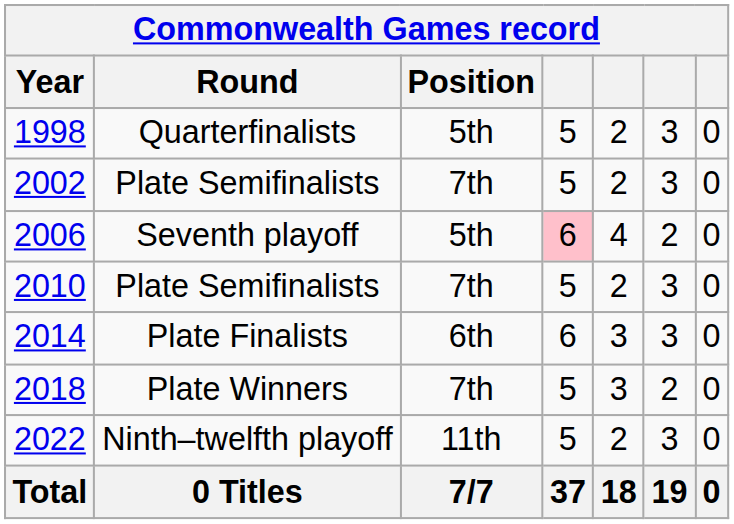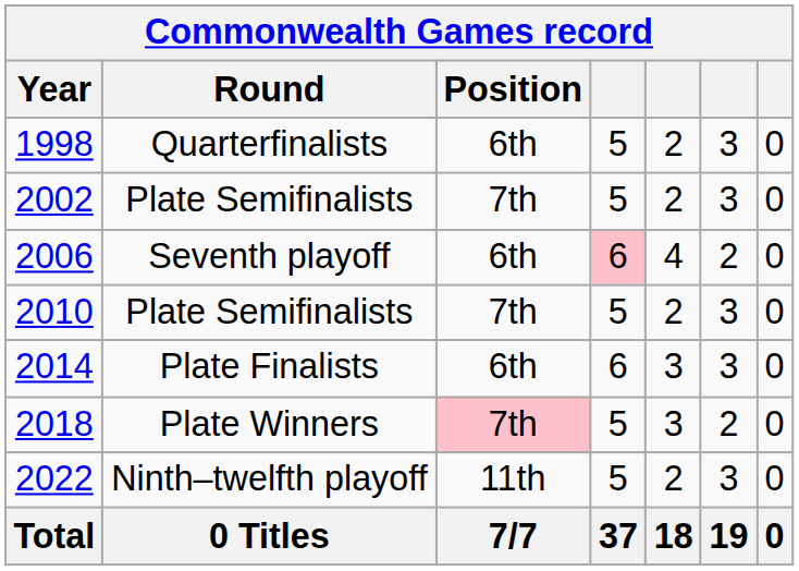 <table class="wikitable" style="text-align: center;">
 <tr>
 <th colspan=7><a href='#'>Commonwealth Games record</a></th>
 </tr>
 <tr>
 <th>Year</th>
 <th>Round</th>
 <th>Position</th>
 <th></th>
 <th></th>
 <th></th>
 <th></th>
 </tr>
 <tr>
 <td> <a href='#'>1998</a></td>
 <td>Quarterfinalists</td>
-<td>5th</td>
+<td>6th</td>
 <td>5</td>
 <td>2</td>
 <td>3</td>
 <td>0</td>
 </tr>
 <tr>
 <td> <a href='#'>2002</a></td>
 <td>Plate Semifinalists</td>
 <td>7th</td>
 <td>5</td>
 <td>2</td>
 <td>3</td>
 <td>0</td>
 </tr>
 <tr>
 <td> <a href='#'>2006</a></td>
 <td>Seventh playoff</td>
-<td>5th</td>
+<td>6th</td>
 <td style="background: pink;">6</td>
 <td>4</td>
 <td>2</td>
 <td>0</td>
 </tr>
 <tr>
 <td> <a href='#'>2010</a></td>
 <td>Plate Semifinalists</td>
 <td>7th</td>
 <td>5</td>
 <td>2</td>
 <td>3</td>
 <td>0</td>
 </tr>
 <tr>
 <td> <a href='#'>2014</a></td>
 <td>Plate Finalists</td>
 <td>6th</td>
 <td>6</td>
 <td>3</td>
 <td>3</td>
 <td>0</td>
 </tr>
 <tr>
 <td> <a href='#'>2018</a></td>
 <td>Plate Winners</td>
-<td>7th</td>
+<td style="background: pink;">7th</td>
 <td>5</td>
 <td>3</td>
 <td>2</td>
 <td>0</td>
 </tr>
 <tr>
 <td> <a href='#'>2022</a></td>
 <td>Ninth–twelfth playoff</td>
 <td>11th</td>
 <td>5</td>
 <td>2</td>
 <td>3</td>
 <td>0</td>
 </tr>
 <tr>
 <th>Total</th>
 <th>0 Titles</th>
 <th>7/7</th>
 <th>37</th>
 <th>18</th>
 <th>19</th>
 <th>0</th>
 </tr>
 </table>
